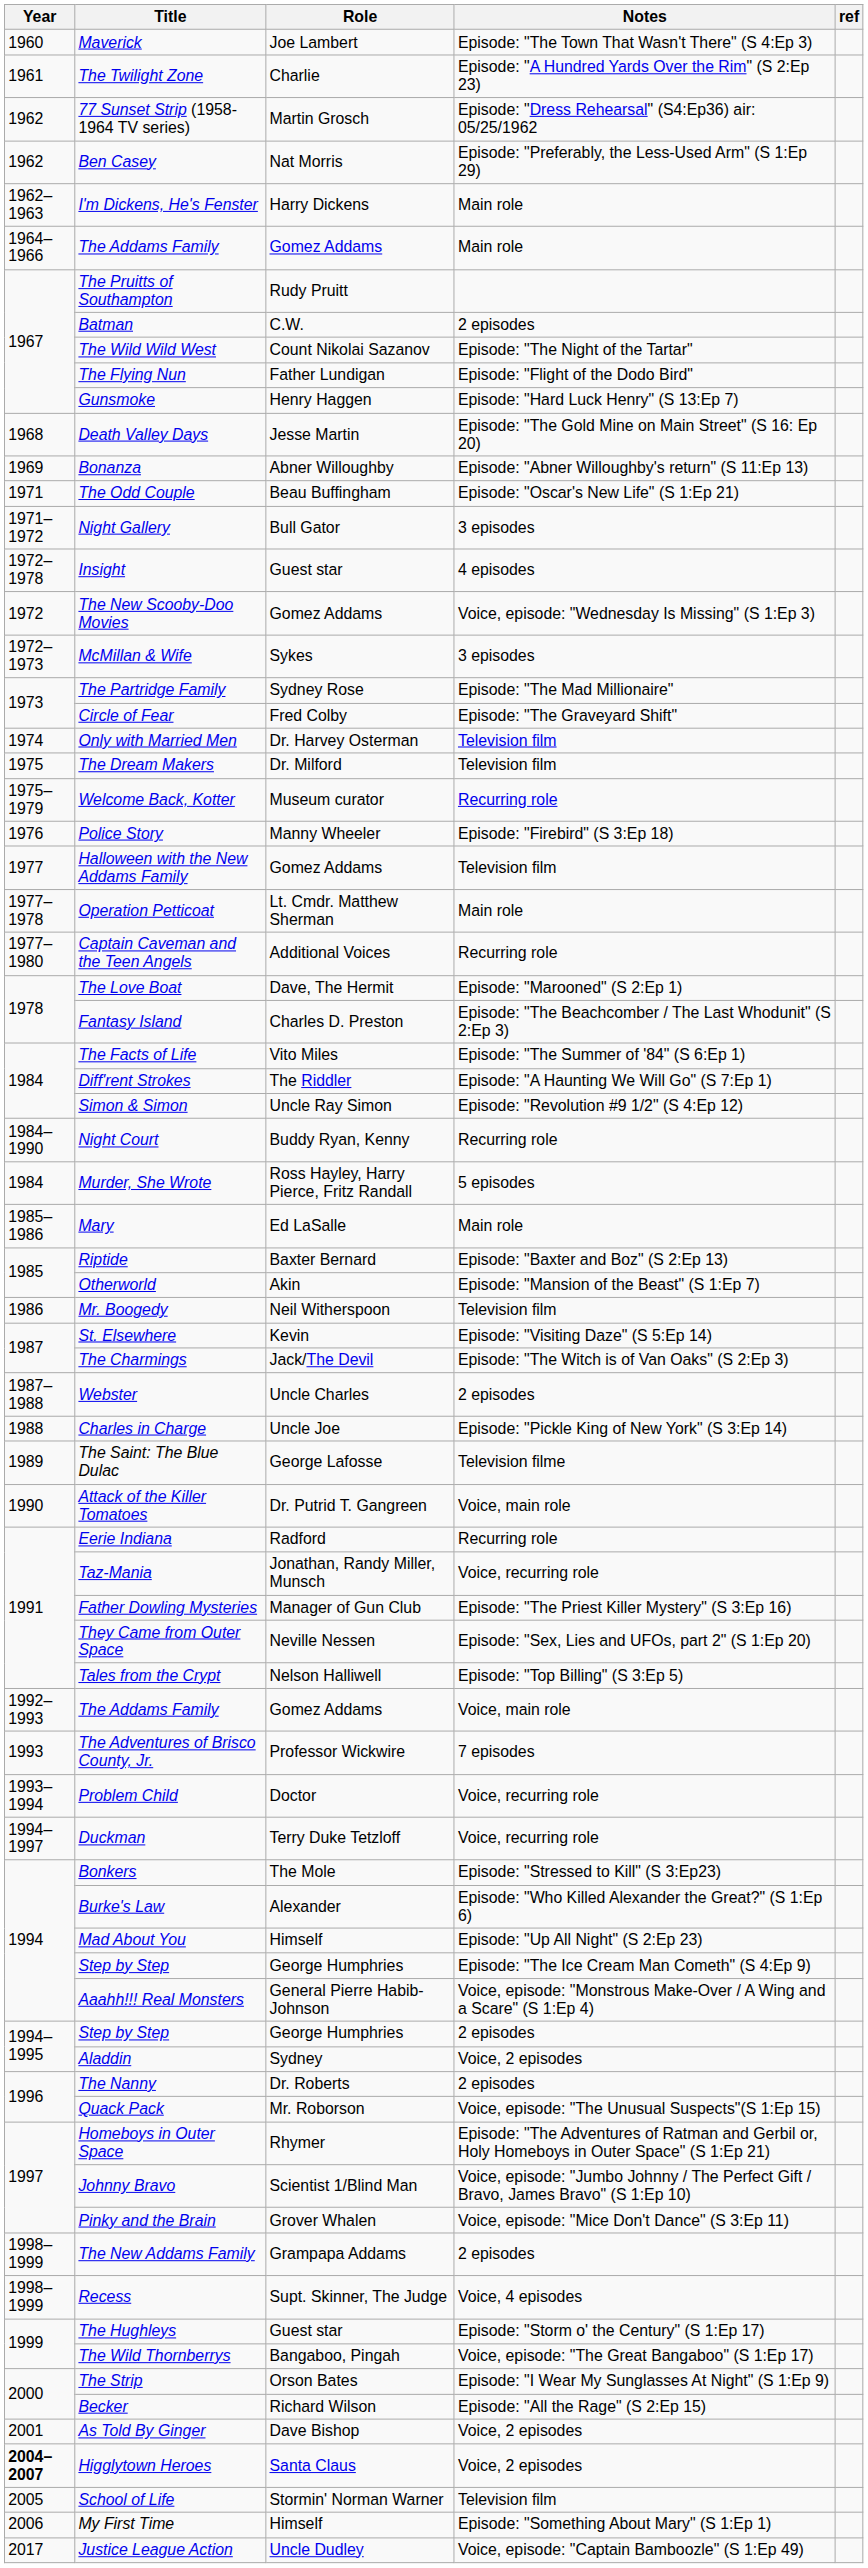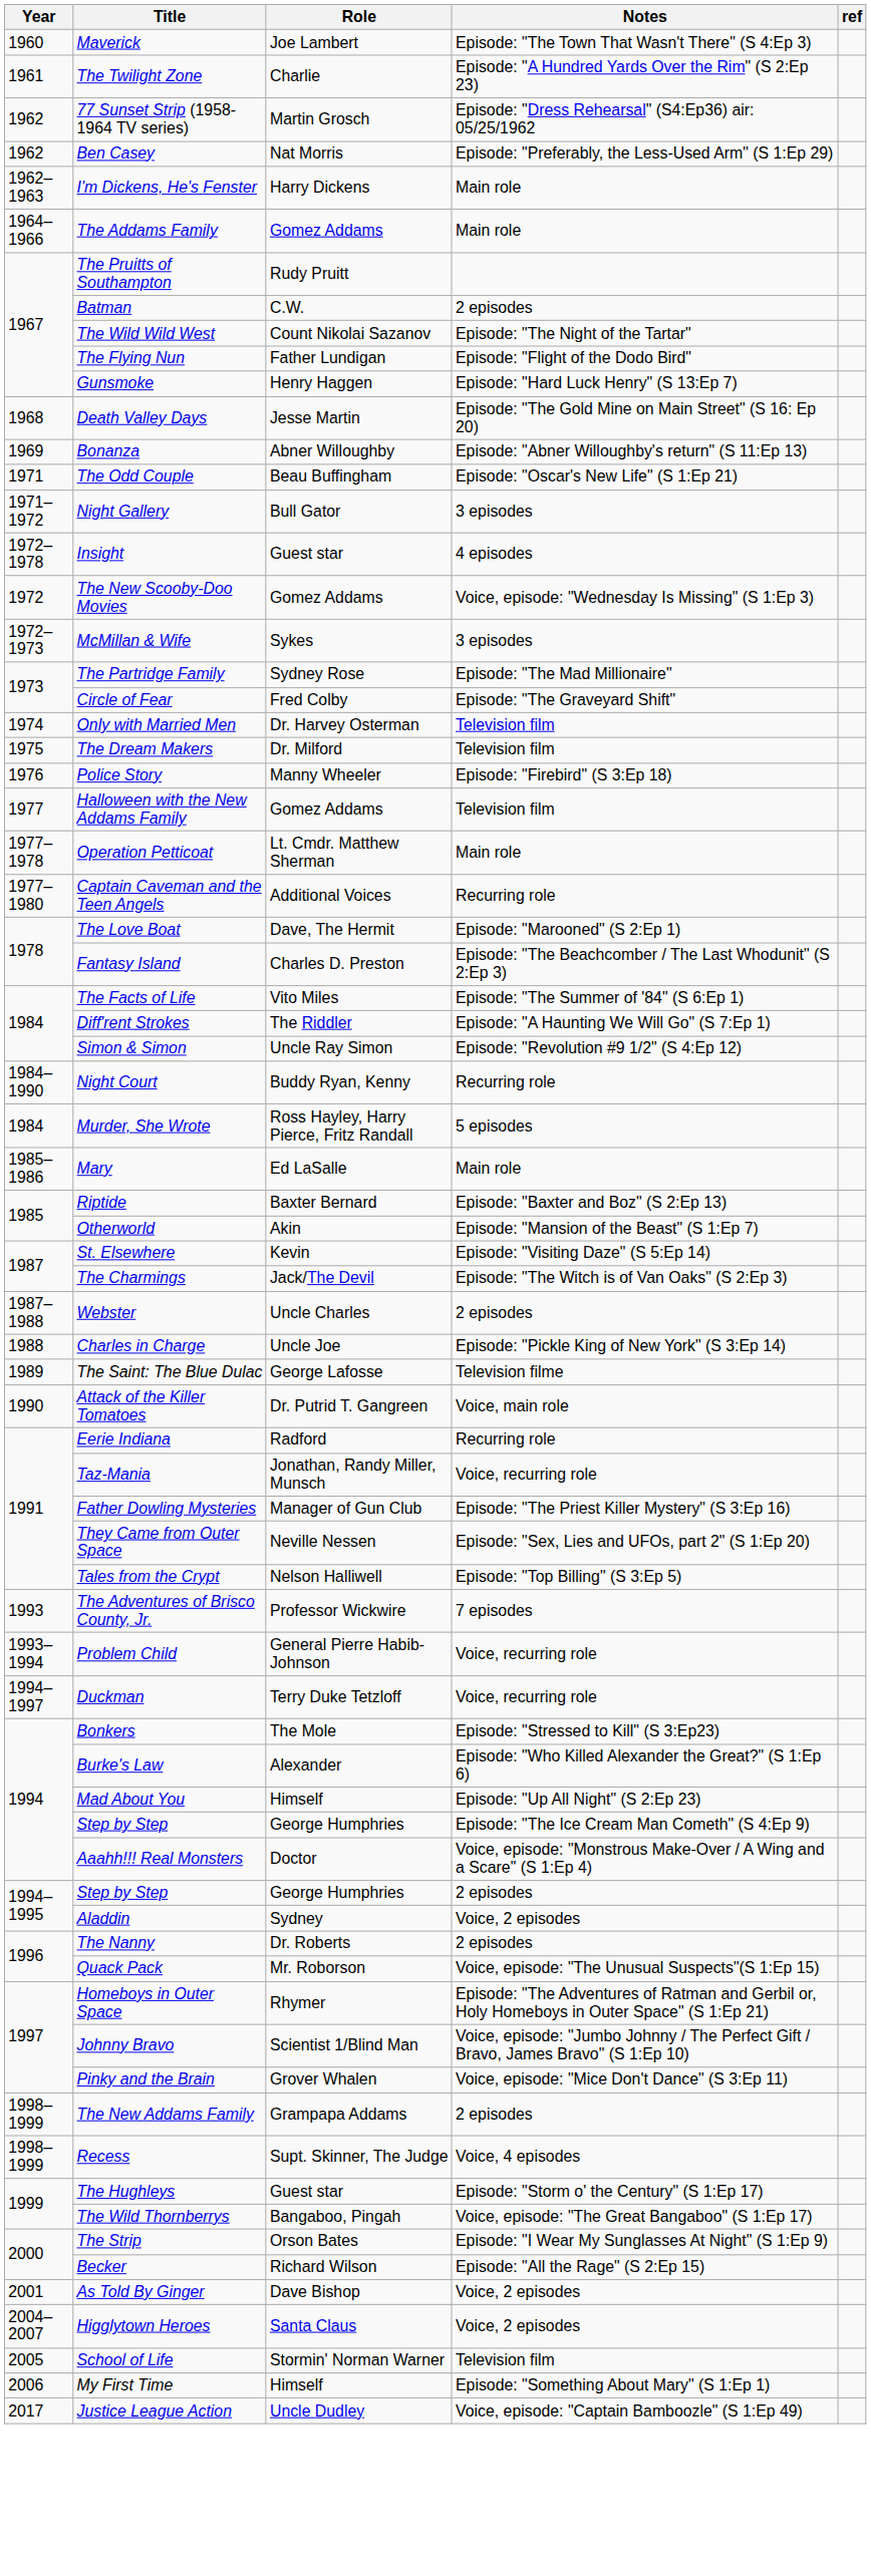 <table class="wikitable sortable">
 <tr>
 <th>Year</th>
 <th>Title</th>
 <th>Role</th>
 <th>Notes</th>
 <th>ref</th>
 </tr>
 <tr>
 <td>1960</td>
 <td><em><a href='#'>Maverick</a></em></td>
 <td>Joe Lambert</td>
 <td>Episode: "The Town That Wasn't There" (S 4:Ep 3)</td>
 <td></td>
 </tr>
 <tr>
 <td>1961</td>
 <td><em><a href='#'>The Twilight Zone</a></em></td>
 <td>Charlie</td>
 <td>Episode: "<a href='#'>A Hundred Yards Over the Rim</a>" (S 2:Ep 23)</td>
 <td></td>
 </tr>
 <tr>
 <td>1962</td>
 <td><em><a href='#'>77 Sunset Strip</a></em> (1958-1964 TV series)</td>
 <td>Martin Grosch</td>
 <td>Episode: "<a href='#'>Dress Rehearsal</a>" (S4:Ep36) air: 05/25/1962</td>
 <td></td>
 </tr>
 <tr>
 <td>1962</td>
 <td><em><a href='#'>Ben Casey</a></em></td>
 <td>Nat Morris</td>
 <td>Episode: "Preferably, the Less-Used Arm" (S 1:Ep 29)</td>
 <td></td>
 </tr>
 <tr>
 <td>1962–1963</td>
 <td><em><a href='#'>I'm Dickens, He's Fenster</a></em></td>
 <td>Harry Dickens</td>
 <td>Main role</td>
 <td></td>
 </tr>
 <tr>
 <td>1964–1966</td>
 <td><em><a href='#'>The Addams Family</a></em></td>
 <td><a href='#'>Gomez Addams</a></td>
 <td>Main role</td>
 <td></td>
 </tr>
 <tr>
 <td rowspan="5">1967</td>
 <td><em><a href='#'>The Pruitts of Southampton</a></em></td>
 <td>Rudy Pruitt</td>
 <td></td>
 <td></td>
 </tr>
 <tr>
 <td><em><a href='#'>Batman</a></em></td>
 <td>C.W.</td>
 <td>2 episodes</td>
 <td></td>
 </tr>
 <tr>
 <td><em><a href='#'>The Wild Wild West</a></em></td>
 <td>Count Nikolai Sazanov</td>
 <td>Episode: "The Night of the Tartar"</td>
 <td></td>
 </tr>
 <tr>
 <td><em><a href='#'>The Flying Nun</a></em></td>
 <td>Father Lundigan</td>
 <td>Episode: "Flight of the Dodo Bird"</td>
 <td></td>
 </tr>
 <tr>
 <td><em><a href='#'>Gunsmoke</a></em></td>
 <td>Henry Haggen</td>
 <td>Episode: "Hard Luck Henry" (S 13:Ep 7)</td>
 <td></td>
 </tr>
 <tr>
 <td>1968</td>
 <td><em><a href='#'>Death Valley Days</a></em></td>
 <td>Jesse Martin</td>
 <td>Episode: "The Gold Mine on Main Street" (S 16: Ep 20)</td>
 <td></td>
 </tr>
 <tr>
 <td>1969</td>
 <td><em><a href='#'>Bonanza</a></em></td>
 <td>Abner Willoughby</td>
 <td>Episode: "Abner Willoughby's return" (S 11:Ep 13)</td>
 <td></td>
 </tr>
 <tr>
 <td>1971</td>
 <td><em><a href='#'>The Odd Couple</a></em></td>
 <td>Beau Buffingham</td>
 <td>Episode: "Oscar's New Life" (S 1:Ep 21)</td>
 <td></td>
 </tr>
 <tr>
 <td>1971–1972</td>
 <td><em><a href='#'>Night Gallery</a></em></td>
 <td>Bull Gator</td>
 <td>3 episodes</td>
 <td></td>
 </tr>
 <tr>
 <td>1972–1978</td>
 <td><em><a href='#'>Insight</a></em></td>
 <td>Guest star</td>
 <td>4 episodes</td>
 <td></td>
 </tr>
 <tr>
 <td>1972</td>
 <td><em><a href='#'>The New Scooby-Doo Movies</a></em></td>
 <td>Gomez Addams</td>
 <td>Voice, episode: "Wednesday Is Missing" (S 1:Ep 3)</td>
 <td></td>
 </tr>
 <tr>
 <td>1972–1973</td>
 <td><em><a href='#'>McMillan & Wife</a></em></td>
 <td>Sykes</td>
 <td>3 episodes</td>
 <td></td>
 </tr>
 <tr>
 <td rowspan="2">1973</td>
 <td><em><a href='#'>The Partridge Family</a></em></td>
 <td>Sydney Rose</td>
 <td>Episode: "The Mad Millionaire"</td>
 <td></td>
 </tr>
 <tr>
 <td><em><a href='#'>Circle of Fear</a></em></td>
 <td>Fred Colby</td>
 <td>Episode: "The Graveyard Shift"</td>
 <td></td>
 </tr>
 <tr>
 <td>1974</td>
 <td><em><a href='#'>Only with Married Men</a></em></td>
 <td>Dr. Harvey Osterman</td>
 <td><a href='#'>Television film</a></td>
 <td></td>
 </tr>
 <tr>
 <td>1975</td>
 <td><em><a href='#'>The Dream Makers</a></em></td>
 <td>Dr. Milford</td>
 <td>Television film</td>
 </tr>
 <tr>
-<td>1975– 1979</td>
-<td><em><a href='#'>Welcome Back, Kotter</a></em></td>
-<td>Museum curator</td>
-<td><a href='#'>Recurring role</a></td>
-<td></td>
-</tr>
-<tr>
 <td>1976</td>
 <td><em><a href='#'>Police Story</a></em></td>
 <td>Manny Wheeler</td>
 <td>Episode: "Firebird" (S 3:Ep 18)</td>
 <td></td>
 </tr>
 <tr>
 <td>1977</td>
 <td><em><a href='#'>Halloween with the New Addams Family</a></em></td>
 <td>Gomez Addams</td>
 <td>Television film</td>
 <td></td>
 </tr>
 <tr>
 <td>1977–1978</td>
 <td><em><a href='#'>Operation Petticoat</a></em></td>
 <td>Lt. Cmdr. Matthew Sherman</td>
 <td>Main role</td>
 <td></td>
 </tr>
 <tr>
 <td>1977–1980</td>
 <td><em><a href='#'>Captain Caveman and the Teen Angels</a></em></td>
 <td>Additional Voices</td>
 <td>Recurring role</td>
 <td></td>
 </tr>
 <tr>
 <td rowspan="2">1978</td>
 <td><em><a href='#'>The Love Boat</a></em></td>
 <td>Dave, The Hermit</td>
 <td>Episode: "Marooned" (S 2:Ep 1)</td>
 <td></td>
 </tr>
 <tr>
 <td><em><a href='#'>Fantasy Island</a></em></td>
 <td>Charles D. Preston</td>
 <td>Episode: "The Beachcomber / The Last Whodunit" (S 2:Ep 3)</td>
 <td></td>
 </tr>
 <tr>
 <td rowspan="3">1984</td>
 <td><em><a href='#'>The Facts of Life</a></em></td>
 <td>Vito Miles</td>
 <td>Episode: "The Summer of '84" (S 6:Ep 1)</td>
 <td></td>
 </tr>
 <tr>
 <td><em><a href='#'>Diff'rent Strokes</a></em></td>
 <td>The <a href='#'>Riddler</a></td>
 <td>Episode: "A Haunting We Will Go" (S 7:Ep 1)</td>
 <td></td>
 </tr>
 <tr>
 <td><em><a href='#'>Simon & Simon</a></em></td>
 <td>Uncle Ray Simon</td>
 <td>Episode: "Revolution #9 1/2" (S 4:Ep 12)</td>
 <td></td>
 </tr>
 <tr>
 <td>1984–1990</td>
 <td><em><a href='#'>Night Court</a></em></td>
 <td>Buddy Ryan, Kenny</td>
 <td>Recurring role</td>
 <td></td>
 </tr>
 <tr>
 <td>1984</td>
 <td><em><a href='#'>Murder, She Wrote</a></em></td>
 <td>Ross Hayley, Harry Pierce, Fritz Randall</td>
 <td>5 episodes</td>
 <td></td>
 </tr>
 <tr>
 <td>1985–1986</td>
 <td><em><a href='#'>Mary</a></em></td>
 <td>Ed LaSalle</td>
 <td>Main role</td>
 <td></td>
 </tr>
 <tr>
 <td rowspan="2">1985</td>
 <td><em><a href='#'>Riptide</a></em></td>
 <td>Baxter Bernard</td>
 <td>Episode: "Baxter and Boz" (S 2:Ep 13)</td>
 <td></td>
 </tr>
 <tr>
 <td><em><a href='#'>Otherworld</a></em></td>
 <td>Akin</td>
 <td>Episode: "Mansion of the Beast" (S 1:Ep 7)</td>
 <td></td>
 </tr>
 <tr>
-<td>1986</td>
-<td><em><a href='#'>Mr. Boogedy</a></em></td>
-<td>Neil Witherspoon</td>
-<td>Television film</td>
-<td></td>
-</tr>
-<tr>
 <td rowspan="2">1987</td>
 <td><em><a href='#'>St. Elsewhere</a></em></td>
 <td>Kevin</td>
 <td>Episode: "Visiting Daze" (S 5:Ep 14)</td>
 <td></td>
 </tr>
 <tr>
 <td><em><a href='#'>The Charmings</a></em></td>
 <td>Jack/<a href='#'>The Devil</a></td>
 <td>Episode: "The Witch is of Van Oaks" (S 2:Ep 3)</td>
 <td></td>
 </tr>
 <tr>
 <td>1987–1988</td>
 <td><em><a href='#'>Webster</a></em></td>
 <td>Uncle Charles</td>
 <td>2 episodes</td>
 <td></td>
 </tr>
 <tr>
 <td>1988</td>
 <td><em><a href='#'>Charles in Charge</a></em></td>
 <td>Uncle Joe</td>
 <td>Episode: "Pickle King of New York" (S 3:Ep 14)</td>
 <td></td>
 </tr>
 <tr>
 <td rowspan="1">1989</td>
 <td><em>The Saint: The Blue Dulac</em></td>
 <td>George Lafosse</td>
 <td>Television filme</td>
 <td></td>
 </tr>
 <tr>
 <td rowspan="1">1990</td>
 <td><em><a href='#'>Attack of the Killer Tomatoes</a></em></td>
 <td>Dr. Putrid T. Gangreen</td>
 <td>Voice, main role</td>
 <td></td>
 </tr>
 <tr>
 <td rowspan="5">1991</td>
 <td><em><a href='#'>Eerie Indiana</a></em></td>
 <td>Radford</td>
 <td>Recurring role</td>
 <td></td>
 </tr>
 <tr>
 <td><em><a href='#'>Taz-Mania</a></em></td>
 <td>Jonathan, Randy Miller, Munsch</td>
 <td>Voice, recurring role</td>
 <td></td>
 </tr>
 <tr>
 <td><em><a href='#'>Father Dowling Mysteries</a></em></td>
 <td>Manager of Gun Club</td>
 <td>Episode: "The Priest Killer Mystery" (S 3:Ep 16)</td>
 <td></td>
 </tr>
 <tr>
 <td><em><a href='#'>They Came from Outer Space</a></em></td>
 <td>Neville Nessen</td>
 <td>Episode: "Sex, Lies and UFOs, part 2" (S 1:Ep 20)</td>
 <td></td>
 </tr>
 <tr>
 <td><em><a href='#'>Tales from the Crypt</a></em></td>
 <td>Nelson Halliwell</td>
 <td>Episode: "Top Billing" (S 3:Ep 5)</td>
 <td></td>
 </tr>
 <tr>
-<td>1992–1993</td>
-<td><em><a href='#'>The Addams Family</a></em></td>
-<td>Gomez Addams</td>
-<td>Voice, main role<br></td>
-<td></td>
-</tr>
-<tr>
 <td>1993</td>
 <td><em><a href='#'>The Adventures of Brisco County, Jr.</a></em></td>
 <td>Professor Wickwire</td>
 <td>7 episodes</td>
 <td></td>
 </tr>
 <tr>
 <td>1993–1994</td>
 <td><em><a href='#'>Problem Child</a></em></td>
-<td>Doctor</td>
+<td>General Pierre Habib-Johnson</td>
 <td>Voice, recurring role</td>
 <td></td>
 </tr>
 <tr>
 <td>1994–1997</td>
 <td><em><a href='#'>Duckman</a></em></td>
 <td>Terry Duke Tetzloff</td>
 <td>Voice, recurring role</td>
 <td></td>
 </tr>
 <tr>
 <td rowspan="5">1994</td>
 <td><em><a href='#'>Bonkers</a></em></td>
 <td>The Mole</td>
 <td>Episode: "Stressed to Kill" (S 3:Ep23)</td>
 <td></td>
 </tr>
 <tr>
 <td><em><a href='#'>Burke's Law</a></em></td>
 <td>Alexander</td>
 <td>Episode: "Who Killed Alexander the Great?" (S 1:Ep 6)</td>
 <td></td>
 </tr>
 <tr>
 <td><em><a href='#'>Mad About You</a></em></td>
 <td>Himself</td>
 <td>Episode: "Up All Night" (S 2:Ep 23)</td>
 <td></td>
 </tr>
 <tr>
 <td><em><a href='#'>Step by Step</a></em></td>
 <td>George Humphries</td>
 <td>Episode: "The Ice Cream Man Cometh" (S 4:Ep 9)</td>
 <td></td>
 </tr>
 <tr>
 <td><em><a href='#'>Aaahh!!! Real Monsters</a></em></td>
-<td>General Pierre Habib-Johnson</td>
+<td>Doctor</td>
 <td>Voice, episode: "Monstrous Make-Over / A Wing and a Scare" (S 1:Ep 4)</td>
 <td></td>
 </tr>
 <tr>
 <td rowspan="2">1994–1995</td>
 <td><em><a href='#'>Step by Step</a></em></td>
 <td>George Humphries</td>
 <td>2 episodes</td>
 <td></td>
 </tr>
 <tr>
 <td><em><a href='#'>Aladdin</a></em></td>
 <td>Sydney</td>
 <td>Voice, 2 episodes</td>
 <td></td>
 </tr>
 <tr>
 <td rowspan="2">1996</td>
 <td><em><a href='#'>The Nanny</a></em></td>
 <td>Dr. Roberts</td>
 <td>2 episodes</td>
 </tr>
 <tr>
 <td><em><a href='#'>Quack Pack</a></em></td>
 <td>Mr. Roborson</td>
 <td>Voice, episode: "The Unusual Suspects"(S 1:Ep 15)</td>
 <td></td>
 </tr>
 <tr>
 <td rowspan="3">1997</td>
 <td><em><a href='#'>Homeboys in Outer Space</a></em></td>
 <td>Rhymer</td>
 <td>Episode: "The Adventures of Ratman and Gerbil or, Holy Homeboys in Outer Space" (S 1:Ep 21)</td>
 <td></td>
 </tr>
 <tr>
 <td><em><a href='#'>Johnny Bravo</a></em></td>
 <td>Scientist 1/Blind Man</td>
 <td>Voice, episode: "Jumbo Johnny / The Perfect Gift / Bravo, James Bravo" (S 1:Ep 10)</td>
 <td></td>
 </tr>
 <tr>
 <td><em><a href='#'>Pinky and the Brain</a></em></td>
 <td>Grover Whalen</td>
 <td>Voice, episode: "Mice Don't Dance" (S 3:Ep 11)</td>
 <td></td>
 </tr>
 <tr>
 <td>1998–1999</td>
 <td><em><a href='#'>The New Addams Family</a></em></td>
 <td>Grampapa Addams</td>
 <td>2 episodes</td>
 <td></td>
 </tr>
 <tr>
 <td>1998–1999</td>
 <td><em><a href='#'>Recess</a></em></td>
 <td>Supt. Skinner, The Judge</td>
 <td>Voice, 4 episodes</td>
 <td></td>
 </tr>
 <tr>
 <td rowspan="2">1999</td>
 <td><em><a href='#'>The Hughleys</a></em></td>
 <td>Guest star</td>
 <td>Episode: "Storm o' the Century" (S 1:Ep 17)</td>
 <td></td>
 </tr>
 <tr>
 <td><em><a href='#'>The Wild Thornberrys</a></em></td>
 <td>Bangaboo, Pingah</td>
 <td>Voice, episode: "The Great Bangaboo" (S 1:Ep 17)</td>
 <td></td>
 </tr>
 <tr>
 <td rowspan="2">2000</td>
 <td><em><a href='#'>The Strip</a></em></td>
 <td>Orson Bates</td>
 <td>Episode: "I Wear My Sunglasses At Night" (S 1:Ep 9)</td>
 <td></td>
 </tr>
 <tr>
 <td><em><a href='#'>Becker</a></em></td>
 <td>Richard Wilson</td>
 <td>Episode: "All the Rage" (S 2:Ep 15)</td>
 <td></td>
 </tr>
 <tr>
 <td>2001</td>
 <td><em><a href='#'>As Told By Ginger</a></em></td>
 <td>Dave Bishop</td>
 <td>Voice, 2 episodes</td>
 <td></td>
 </tr>
 <tr>
-<td><strong>2004–2007</strong></td>
+<td>2004–2007</td>
 <td><em><a href='#'>Higglytown Heroes</a></em></td>
 <td><a href='#'>Santa Claus</a></td>
 <td>Voice, 2 episodes</td>
 <td></td>
 </tr>
 <tr>
 <td>2005</td>
 <td><em><a href='#'>School of Life</a></em></td>
 <td>Stormin' Norman Warner</td>
 <td>Television film</td>
 <td></td>
 </tr>
 <tr>
 <td>2006</td>
 <td><em>My First Time</em></td>
 <td>Himself</td>
 <td>Episode: "Something About Mary" (S 1:Ep 1)</td>
 <td></td>
 </tr>
 <tr>
 <td>2017</td>
 <td><em><a href='#'>Justice League Action</a></em></td>
 <td><a href='#'>Uncle Dudley</a></td>
 <td>Voice, episode: "Captain Bamboozle" (S 1:Ep 49)</td>
 <td></td>
 </tr>
 </table>
